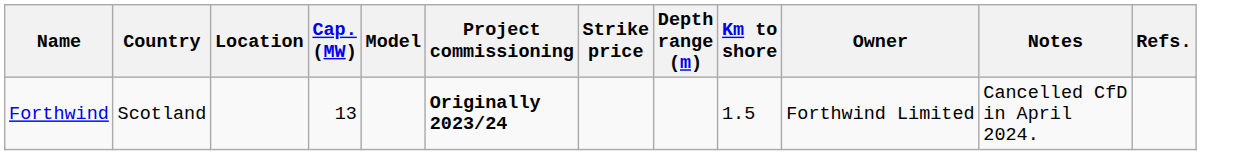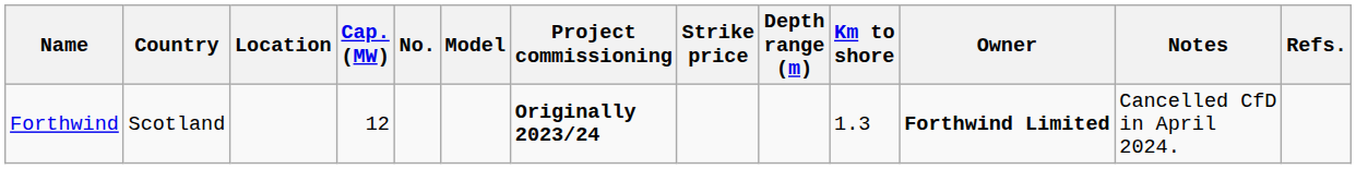 <table class="wikitable sortable">
 <tr>
 <th>Name</th>
 <th>Country</th>
 <th>Location</th>
 <th><a href='#'>Cap.</a><br> (<a href='#'>MW</a>)</th>
+<th>No.</th>
 <th>Model</th>
 <th>Project<br>commissioning</th>
 <th>Strike price</th>
 <th>Depth<br>range (<a href='#'>m</a>)</th>
 <th><a href='#'>Km</a> to<br>shore</th>
 <th>Owner</th>
 <th>Notes</th>
 <th>Refs.</th>
 </tr>
 <tr>
 <td><a href='#'>Forthwind</a></td>
 <td>Scotland</td>
 <td></td>
-<td style="text-align:right;">13</td>
+<td style="text-align:right;">12</td>
+<td style="text-align:right;"></td>
 <td></td>
 <td><strong>Originally 2023/24</strong></td>
 <td></td>
 <td></td>
-<td>1.5</td>
-<td>Forthwind Limited</td>
+<td>1.3</td>
+<td><strong>Forthwind Limited</strong></td>
 <td>Cancelled CfD in April 2024.</td>
 <td></td>
 </tr>
 </table>
